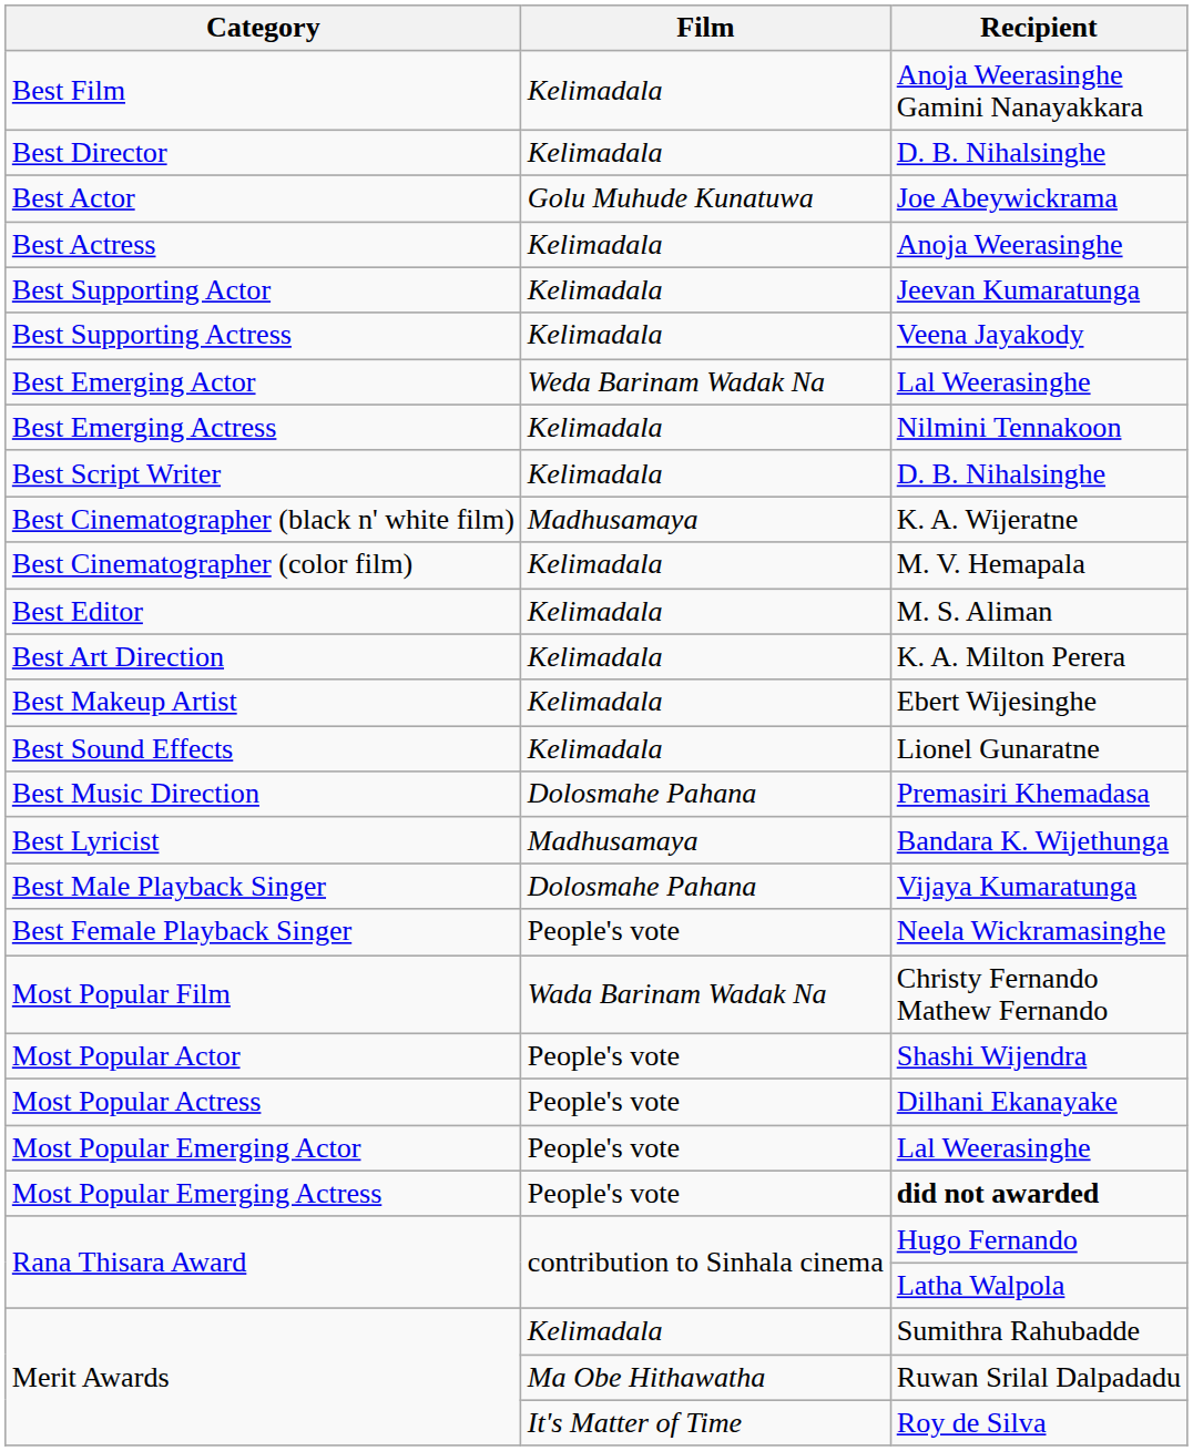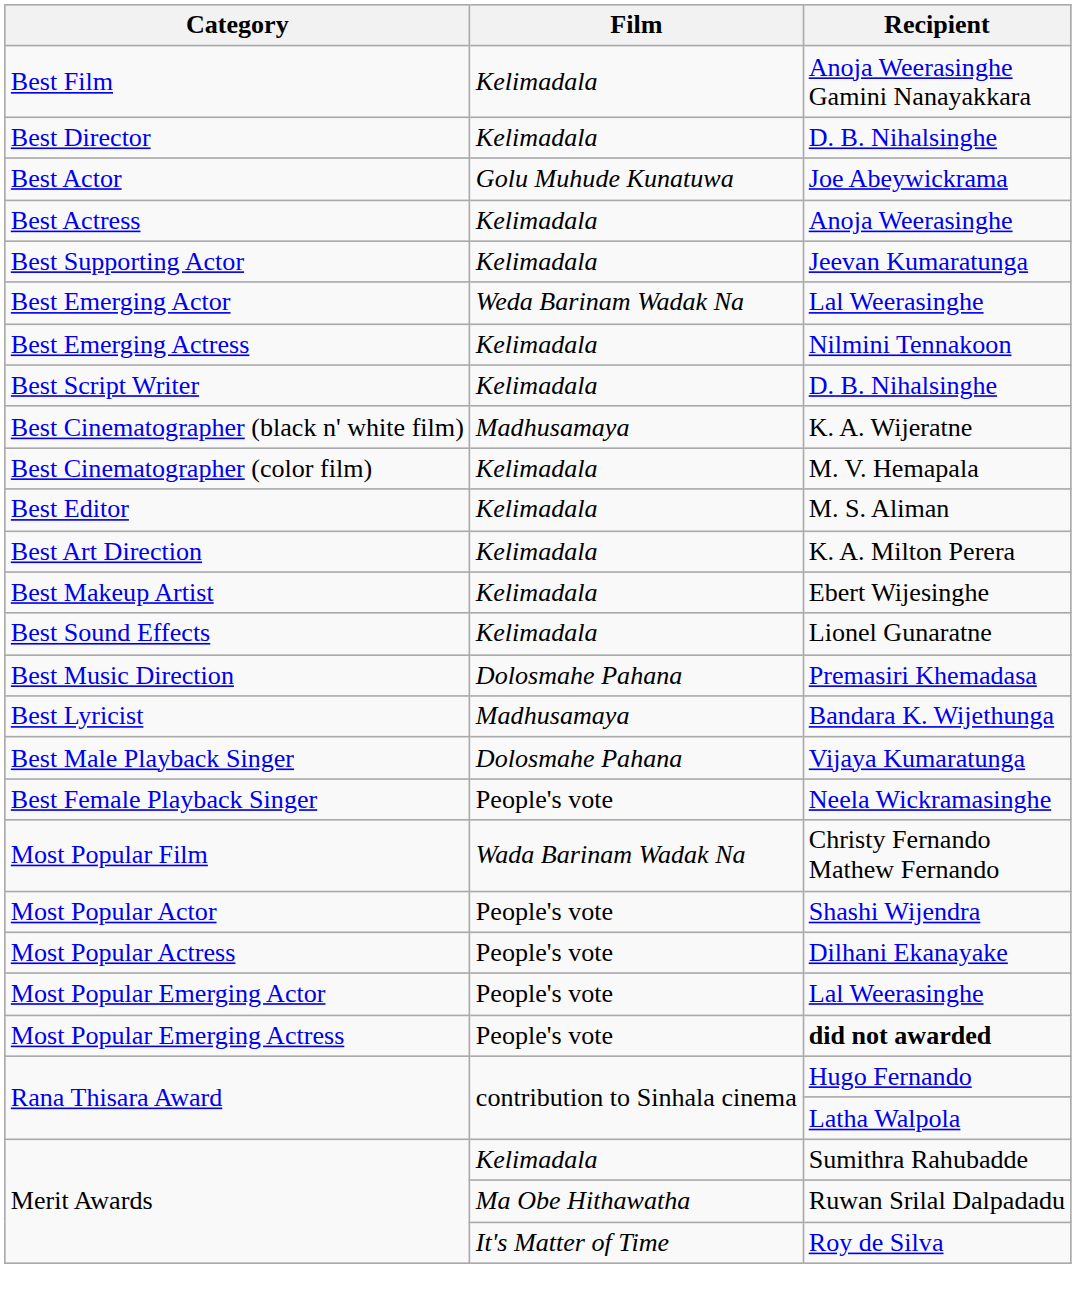 <table class="wikitable plainrowheaders sortable">
 <tr>
 <th scope="col">Category</th>
 <th scope="col">Film</th>
 <th scope="col">Recipient</th>
 </tr>
 <tr>
 <td><a href='#'>Best Film</a></td>
 <td><em>Kelimadala</em></td>
 <td><a href='#'>Anoja Weerasinghe</a> <br>Gamini Nanayakkara</td>
 </tr>
 <tr>
 <td><a href='#'>Best Director</a></td>
 <td><em>Kelimadala</em></td>
 <td><a href='#'>D. B. Nihalsinghe</a></td>
 </tr>
 <tr>
 <td><a href='#'>Best Actor</a></td>
 <td><em>Golu Muhude Kunatuwa</em></td>
 <td><a href='#'>Joe Abeywickrama</a></td>
 </tr>
 <tr>
 <td><a href='#'>Best Actress</a></td>
 <td><em>Kelimadala</em></td>
 <td><a href='#'>Anoja Weerasinghe</a></td>
 </tr>
 <tr>
 <td><a href='#'>Best Supporting Actor</a></td>
 <td><em>Kelimadala</em></td>
 <td><a href='#'>Jeevan Kumaratunga</a></td>
-</tr>
-<tr>
-<td><a href='#'>Best Supporting Actress</a></td>
-<td><em>Kelimadala</em></td>
-<td><a href='#'>Veena Jayakody</a></td>
 </tr>
 <tr>
 <td><a href='#'>Best Emerging Actor</a></td>
 <td><em>Weda Barinam Wadak Na</em></td>
 <td><a href='#'>Lal Weerasinghe</a></td>
 </tr>
 <tr>
 <td><a href='#'>Best Emerging Actress</a></td>
 <td><em>Kelimadala</em></td>
 <td><a href='#'>Nilmini Tennakoon</a></td>
 </tr>
 <tr>
 <td><a href='#'>Best Script Writer</a></td>
 <td><em>Kelimadala</em></td>
 <td><a href='#'>D. B. Nihalsinghe</a></td>
 </tr>
 <tr>
 <td><a href='#'>Best Cinematographer</a> (black n' white film)</td>
 <td><em>Madhusamaya</em></td>
 <td>K. A. Wijeratne</td>
 </tr>
 <tr>
 <td><a href='#'>Best Cinematographer</a> (color film)</td>
 <td><em>Kelimadala</em></td>
 <td>M. V. Hemapala</td>
 </tr>
 <tr>
 <td><a href='#'>Best Editor</a></td>
 <td><em>Kelimadala</em></td>
 <td>M. S. Aliman</td>
 </tr>
 <tr>
 <td><a href='#'>Best Art Direction</a></td>
 <td><em>Kelimadala</em></td>
 <td>K. A. Milton Perera</td>
 </tr>
 <tr>
 <td><a href='#'>Best Makeup Artist</a></td>
 <td><em>Kelimadala</em></td>
 <td>Ebert Wijesinghe</td>
 </tr>
 <tr>
 <td><a href='#'>Best Sound Effects</a></td>
 <td><em>Kelimadala</em></td>
 <td>Lionel Gunaratne</td>
 </tr>
 <tr>
 <td><a href='#'>Best Music Direction</a></td>
 <td><em>Dolosmahe Pahana</em></td>
 <td><a href='#'>Premasiri Khemadasa</a></td>
 </tr>
 <tr>
 <td><a href='#'>Best Lyricist</a></td>
 <td><em>Madhusamaya</em></td>
 <td><a href='#'>Bandara K. Wijethunga</a></td>
 </tr>
 <tr>
 <td><a href='#'>Best Male Playback Singer</a></td>
 <td><em>Dolosmahe Pahana</em></td>
 <td><a href='#'>Vijaya Kumaratunga</a></td>
 </tr>
 <tr>
 <td><a href='#'>Best Female Playback Singer</a></td>
 <td>People's vote</td>
 <td><a href='#'>Neela Wickramasinghe</a></td>
 </tr>
 <tr>
 <td><a href='#'>Most Popular Film</a></td>
 <td><em>Wada Barinam Wadak Na</em></td>
 <td>Christy Fernando<br> Mathew Fernando</td>
 </tr>
 <tr>
 <td><a href='#'>Most Popular Actor</a></td>
 <td>People's vote</td>
 <td><a href='#'>Shashi Wijendra</a></td>
 </tr>
 <tr>
 <td><a href='#'>Most Popular Actress</a></td>
 <td>People's vote</td>
 <td><a href='#'>Dilhani Ekanayake</a></td>
 </tr>
 <tr>
 <td><a href='#'>Most Popular Emerging Actor</a></td>
 <td>People's vote</td>
 <td><a href='#'>Lal Weerasinghe</a></td>
 </tr>
 <tr>
 <td><a href='#'>Most Popular Emerging Actress</a></td>
 <td>People's vote</td>
 <td><strong>did not awarded</strong></td>
 </tr>
 <tr>
 <td rowspan=2><a href='#'>Rana Thisara Award</a></td>
 <td rowspan=2>contribution to Sinhala cinema</td>
 <td><a href='#'>Hugo Fernando</a></td>
 </tr>
 <tr>
 <td><a href='#'>Latha Walpola</a></td>
 </tr>
 <tr>
 <td rowspan=3>Merit Awards</td>
 <td><em>Kelimadala</em></td>
 <td>Sumithra Rahubadde</td>
 </tr>
 <tr>
 <td><em>Ma Obe Hithawatha</em></td>
 <td>Ruwan Srilal Dalpadadu</td>
 </tr>
 <tr>
 <td><em>It's Matter of Time</em></td>
 <td><a href='#'>Roy de Silva</a></td>
 </tr>
 </table>
